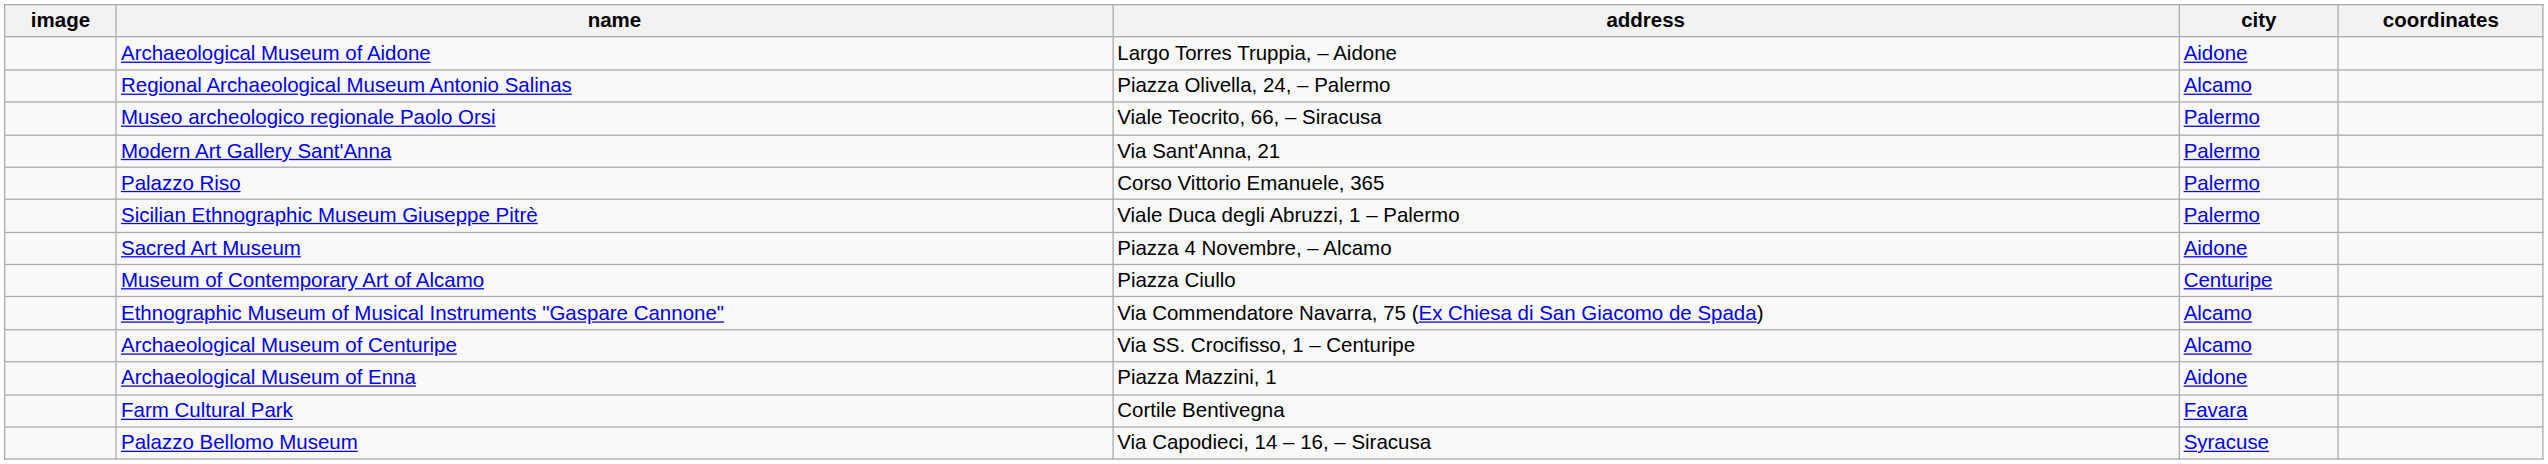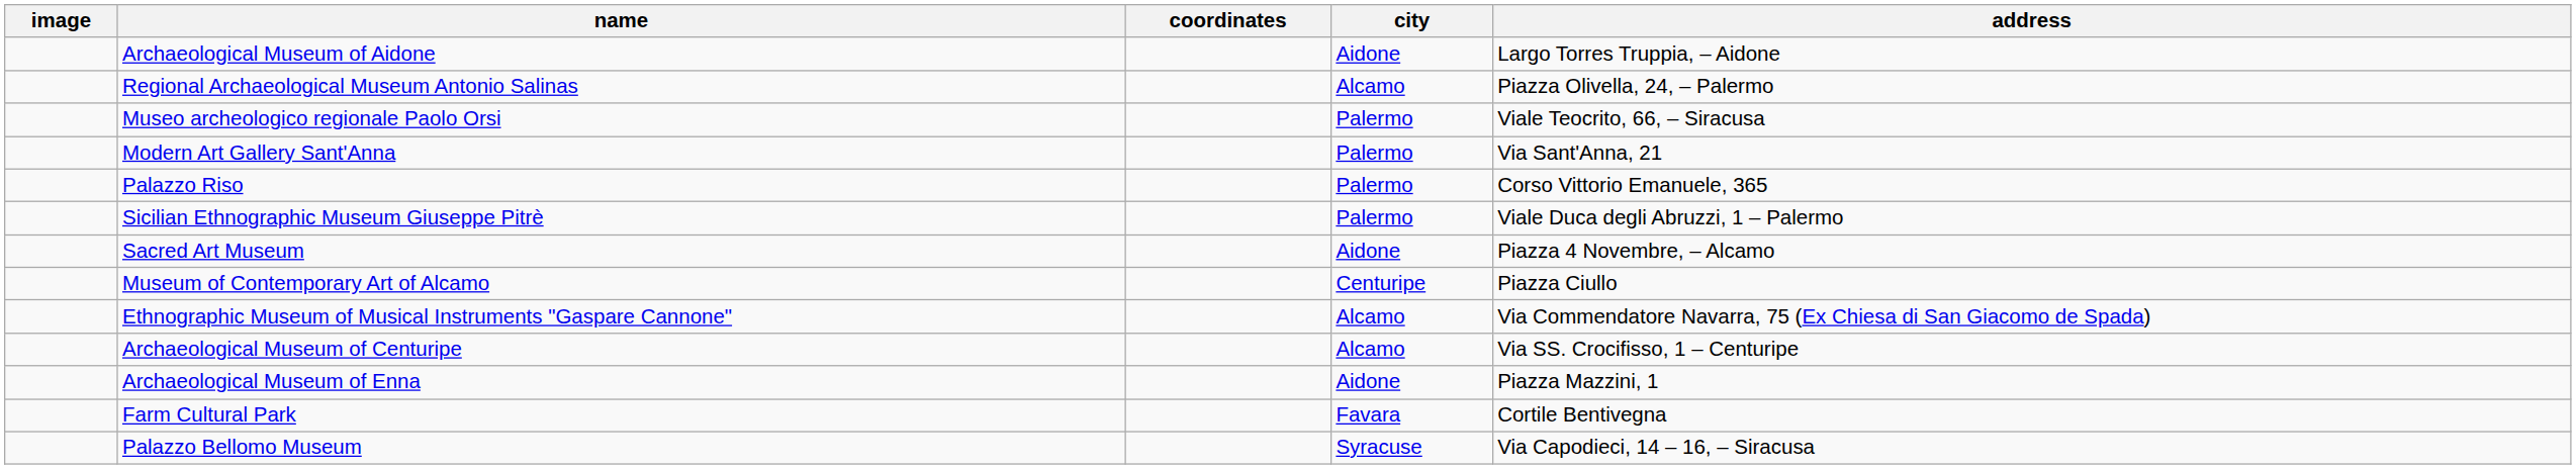 <table class='wikitable sortable' style='width:100%'>
 <tr>
 <th>image</th>
 <th>name</th>
+<th>coordinates</th>
+<th>city</th>
 <th>address</th>
-<th>city</th>
-<th>coordinates</th>
 </tr>
 <tr>
 <td></td>
 <td><a href='#'>Archaeological Museum of Aidone</a></td>
+<td></td>
+<td><a href='#'>Aidone</a></td>
 <td>Largo Torres Truppia,  – Aidone</td>
-<td><a href='#'>Aidone</a></td>
-<td></td>
 </tr>
 <tr>
 <td></td>
 <td><a href='#'>Regional Archaeological Museum Antonio Salinas</a></td>
+<td></td>
+<td><a href='#'>Alcamo</a></td>
 <td>Piazza Olivella, 24,  – Palermo</td>
-<td><a href='#'>Alcamo</a></td>
-<td></td>
 </tr>
 <tr>
 <td></td>
 <td><a href='#'>Museo archeologico regionale Paolo Orsi</a></td>
+<td></td>
+<td><a href='#'>Palermo</a></td>
 <td>Viale Teocrito, 66,  – Siracusa</td>
-<td><a href='#'>Palermo</a></td>
-<td></td>
 </tr>
 <tr>
 <td></td>
 <td><a href='#'>Modern Art Gallery Sant'Anna</a></td>
+<td></td>
+<td><a href='#'>Palermo</a></td>
 <td>Via Sant'Anna, 21</td>
-<td><a href='#'>Palermo</a></td>
-<td></td>
 </tr>
 <tr>
 <td></td>
 <td><a href='#'>Palazzo Riso</a></td>
+<td></td>
+<td><a href='#'>Palermo</a></td>
 <td>Corso Vittorio Emanuele, 365</td>
-<td><a href='#'>Palermo</a></td>
-<td></td>
 </tr>
 <tr>
 <td></td>
 <td><a href='#'>Sicilian Ethnographic Museum Giuseppe Pitrè</a></td>
+<td></td>
+<td><a href='#'>Palermo</a></td>
 <td>Viale Duca degli Abruzzi, 1 – Palermo</td>
-<td><a href='#'>Palermo</a></td>
-<td></td>
 </tr>
 <tr>
 <td></td>
 <td><a href='#'>Sacred Art Museum</a></td>
+<td></td>
+<td><a href='#'>Aidone</a></td>
 <td>Piazza 4 Novembre,  – Alcamo</td>
-<td><a href='#'>Aidone</a></td>
-<td></td>
 </tr>
 <tr>
 <td></td>
 <td><a href='#'>Museum of Contemporary Art of Alcamo</a></td>
+<td></td>
+<td><a href='#'>Centuripe</a></td>
 <td>Piazza Ciullo</td>
-<td><a href='#'>Centuripe</a></td>
-<td></td>
 </tr>
 <tr>
 <td></td>
 <td><a href='#'>Ethnographic Museum of Musical Instruments "Gaspare Cannone"</a></td>
+<td></td>
+<td><a href='#'>Alcamo</a></td>
 <td>Via Commendatore Navarra, 75 (<a href='#'>Ex Chiesa di San Giacomo de Spada</a>)</td>
-<td><a href='#'>Alcamo</a></td>
-<td></td>
 </tr>
 <tr>
 <td></td>
 <td><a href='#'>Archaeological Museum of Centuripe</a></td>
+<td></td>
+<td><a href='#'>Alcamo</a></td>
 <td>Via SS. Crocifisso, 1 – Centuripe</td>
-<td><a href='#'>Alcamo</a></td>
-<td></td>
 </tr>
 <tr>
 <td></td>
 <td><a href='#'>Archaeological Museum of Enna</a></td>
+<td></td>
+<td><a href='#'>Aidone</a></td>
 <td>Piazza Mazzini, 1</td>
-<td><a href='#'>Aidone</a></td>
-<td></td>
 </tr>
 <tr>
 <td></td>
 <td><a href='#'>Farm Cultural Park</a></td>
+<td></td>
+<td><a href='#'>Favara</a></td>
 <td>Cortile Bentivegna</td>
-<td><a href='#'>Favara</a></td>
-<td></td>
 </tr>
 <tr>
 <td></td>
 <td><a href='#'>Palazzo Bellomo Museum</a></td>
+<td></td>
+<td><a href='#'>Syracuse</a></td>
 <td>Via Capodieci, 14 – 16,  – Siracusa</td>
-<td><a href='#'>Syracuse</a></td>
-<td></td>
 </tr>
 </table>
